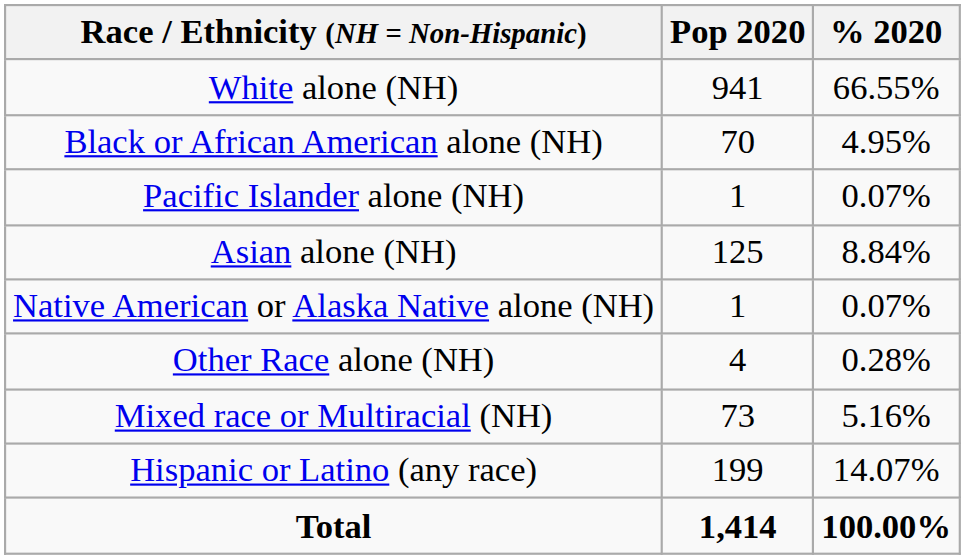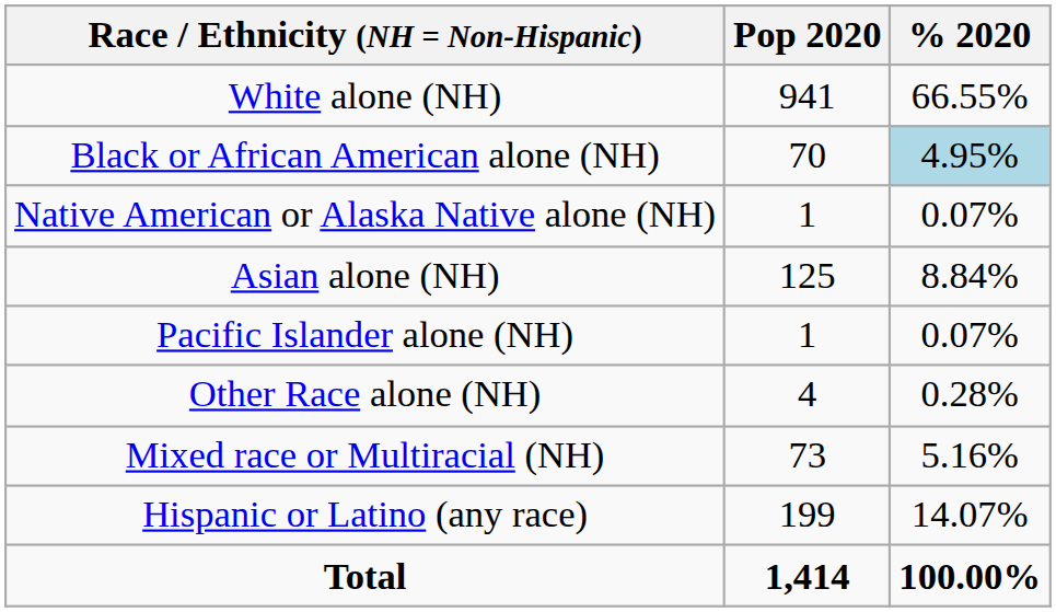 <table class="wikitable" style="text-align:center;">
 <tr>
 <th>Race / Ethnicity <small>(<em>NH = Non-Hispanic</em>)</small></th>
 <th>Pop 2020</th>
 <th>% 2020</th>
 </tr>
 <tr>
 <td><a href='#'>White</a> alone (NH)</td>
 <td>941</td>
 <td>66.55%</td>
 </tr>
 <tr>
 <td><a href='#'>Black or African American</a> alone (NH)</td>
 <td>70</td>
-<td>4.95%</td>
+<td style="background: lightblue;">4.95%</td>
 </tr>
 <tr>
-<td><a href='#'>Pacific Islander</a> alone (NH)</td>
+<td><a href='#'>Native American</a> or <a href='#'>Alaska Native</a> alone (NH)</td>
 <td>1</td>
 <td>0.07%</td>
 </tr>
 <tr>
 <td><a href='#'>Asian</a> alone (NH)</td>
 <td>125</td>
 <td>8.84%</td>
 </tr>
 <tr>
-<td><a href='#'>Native American</a> or <a href='#'>Alaska Native</a> alone (NH)</td>
+<td><a href='#'>Pacific Islander</a> alone (NH)</td>
 <td>1</td>
 <td>0.07%</td>
 </tr>
 <tr>
 <td><a href='#'>Other Race</a> alone (NH)</td>
 <td>4</td>
 <td>0.28%</td>
 </tr>
 <tr>
 <td><a href='#'>Mixed race or Multiracial</a> (NH)</td>
 <td>73</td>
 <td>5.16%</td>
 </tr>
 <tr>
 <td><a href='#'>Hispanic or Latino</a> (any race)</td>
 <td>199</td>
 <td>14.07%</td>
 </tr>
 <tr>
 <td><strong>Total</strong></td>
 <td><strong>1,414</strong></td>
 <td><strong>100.00%</strong></td>
 </tr>
 </table>
